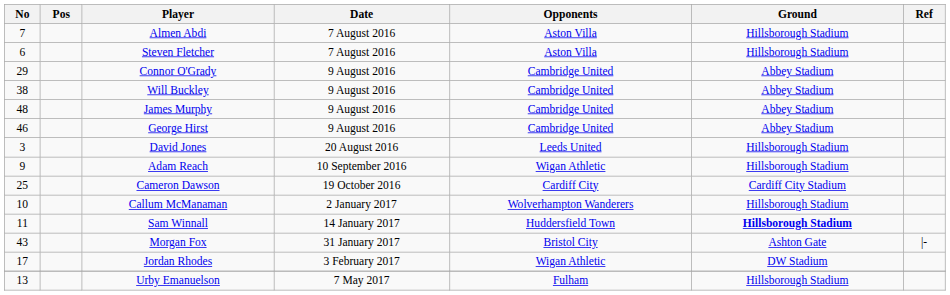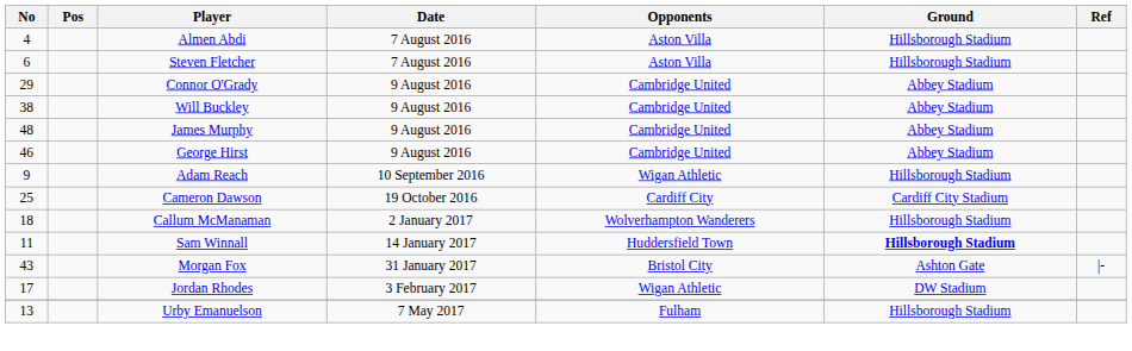 <table class="wikitable" style="width:98%; text-align:center; font-size:95%; text-align:left;">
 <tr>
 <th><strong>No</strong></th>
 <th><strong>Pos</strong></th>
 <th><strong>Player</strong></th>
 <th><strong>Date</strong></th>
 <th><strong>Opponents</strong></th>
 <th><strong>Ground</strong></th>
 <th><strong>Ref</strong></th>
 </tr>
 <tr>
-<td align=center>7</td>
+<td align=center>4</td>
 <td align=center></td>
 <td align=center> <a href='#'>Almen Abdi</a></td>
 <td align=center>7 August 2016</td>
 <td align=center><a href='#'>Aston Villa</a></td>
 <td align=center><a href='#'>Hillsborough Stadium</a></td>
 <td align=center></td>
 </tr>
 <tr>
 <td align=center>6</td>
 <td align=center></td>
 <td align=center> <a href='#'>Steven Fletcher</a></td>
 <td align=center>7 August 2016</td>
 <td align=center><a href='#'>Aston Villa</a></td>
 <td align=center><a href='#'>Hillsborough Stadium</a></td>
 <td align=center></td>
 </tr>
 <tr>
 <td align=center>29</td>
 <td align=center></td>
 <td align=center> <a href='#'>Connor O'Grady</a></td>
 <td align=center>9 August 2016</td>
 <td align=center><a href='#'>Cambridge United</a></td>
 <td align=center><a href='#'>Abbey Stadium</a></td>
 <td align=center></td>
 </tr>
 <tr>
 <td align=center>38</td>
 <td align=center></td>
 <td align=center> <a href='#'>Will Buckley</a></td>
 <td align=center>9 August 2016</td>
 <td align=center><a href='#'>Cambridge United</a></td>
 <td align=center><a href='#'>Abbey Stadium</a></td>
 <td align=center></td>
 </tr>
 <tr>
 <td align=center>48</td>
 <td align=center></td>
 <td align=center> <a href='#'>James Murphy</a></td>
 <td align=center>9 August 2016</td>
 <td align=center><a href='#'>Cambridge United</a></td>
 <td align=center><a href='#'>Abbey Stadium</a></td>
 <td align=center></td>
 </tr>
 <tr>
 <td align=center>46</td>
 <td align=center></td>
 <td align=center> <a href='#'>George Hirst</a></td>
 <td align=center>9 August 2016</td>
 <td align=center><a href='#'>Cambridge United</a></td>
 <td align=center><a href='#'>Abbey Stadium</a></td>
 <td align=center></td>
 </tr>
 <tr>
-<td align=center>3</td>
-<td align=center></td>
-<td align=center> <a href='#'>David Jones</a></td>
-<td align=center>20 August 2016</td>
-<td align=center><a href='#'>Leeds United</a></td>
-<td align=center><a href='#'>Hillsborough Stadium</a></td>
-<td align=center></td>
-</tr>
-<tr>
 <td align=center>9</td>
 <td align=center></td>
 <td align=center> <a href='#'>Adam Reach</a></td>
 <td align=center>10 September 2016</td>
 <td align=center><a href='#'>Wigan Athletic</a></td>
 <td align=center><a href='#'>Hillsborough Stadium</a></td>
 <td align=center></td>
 </tr>
 <tr>
 <td align=center>25</td>
 <td align=center></td>
 <td align=center> <a href='#'>Cameron Dawson</a></td>
 <td align=center>19 October 2016</td>
 <td align=center><a href='#'>Cardiff City</a></td>
 <td align=center><a href='#'>Cardiff City Stadium</a></td>
 <td align=center></td>
 </tr>
 <tr>
-<td align=center>10</td>
+<td align=center>18</td>
 <td align=center></td>
 <td align=center> <a href='#'>Callum McManaman</a></td>
 <td align=center>2 January 2017</td>
 <td align=center><a href='#'>Wolverhampton Wanderers</a></td>
 <td align=center><a href='#'>Hillsborough Stadium</a></td>
 <td align=center></td>
 </tr>
 <tr>
 <td align=center>11</td>
 <td align=center></td>
 <td align=center> <a href='#'>Sam Winnall</a></td>
 <td align=center>14 January 2017</td>
 <td align=center><a href='#'>Huddersfield Town</a></td>
 <td align=center><strong><a href='#'>Hillsborough Stadium</a></strong></td>
 <td align=center></td>
 </tr>
 <tr>
 <td align=center>43</td>
 <td align=center></td>
 <td align=center> <a href='#'>Morgan Fox</a></td>
 <td align=center>31 January 2017</td>
 <td align=center><a href='#'>Bristol City</a></td>
 <td align=center><a href='#'>Ashton Gate</a></td>
 <td align=center>|-</td>
 </tr>
 <tr>
 <td align=center>17</td>
 <td align=center></td>
 <td align=center> <a href='#'>Jordan Rhodes</a></td>
 <td align=center>3 February 2017</td>
 <td align=center><a href='#'>Wigan Athletic</a></td>
 <td align=center><a href='#'>DW Stadium</a></td>
 <td align=center></td>
 </tr>
 <tr>
 </tr>
 <tr>
 <td align=center>13</td>
 <td align=center></td>
 <td align=center> <a href='#'>Urby Emanuelson</a></td>
 <td align=center>7 May 2017</td>
 <td align=center><a href='#'>Fulham</a></td>
 <td align=center><a href='#'>Hillsborough Stadium</a></td>
 <td align=center></td>
 </tr>
 </table>
